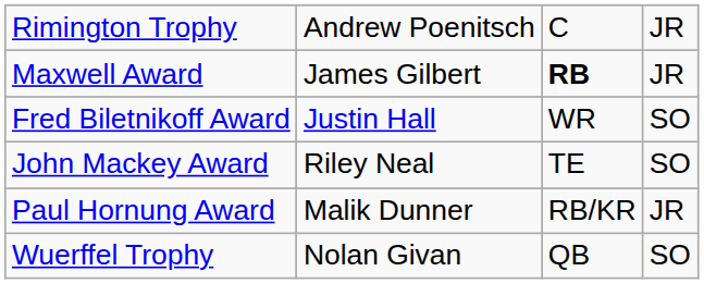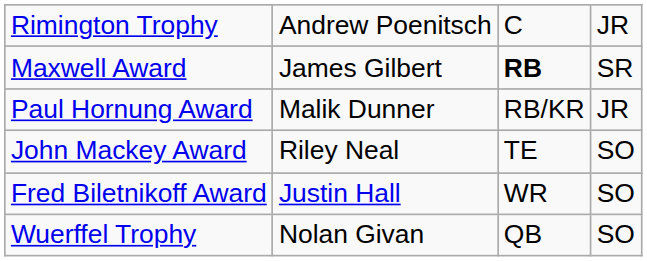 <table class="wikitable">
 <tr>
 <td><a href='#'>Rimington Trophy</a></td>
 <td>Andrew Poenitsch</td>
 <td>C</td>
 <td>JR</td>
 </tr>
 <tr>
 <td><a href='#'>Maxwell Award</a></td>
 <td>James Gilbert</td>
 <td><strong>RB</strong></td>
+<td>SR</td>
+</tr>
+<tr>
+<td><a href='#'>Paul Hornung Award</a></td>
+<td>Malik Dunner</td>
+<td>RB/KR</td>
 <td>JR</td>
+</tr>
+<tr>
+<td><a href='#'>John Mackey Award</a></td>
+<td>Riley Neal</td>
+<td>TE</td>
+<td>SO</td>
 </tr>
 <tr>
 <td><a href='#'>Fred Biletnikoff Award</a></td>
 <td><a href='#'>Justin Hall</a></td>
 <td>WR</td>
 <td>SO</td>
 </tr>
 <tr>
-<td><a href='#'>John Mackey Award</a></td>
-<td>Riley Neal</td>
-<td>TE</td>
-<td>SO</td>
-</tr>
-<tr>
-<td><a href='#'>Paul Hornung Award</a></td>
-<td>Malik Dunner</td>
-<td>RB/KR</td>
-<td>JR</td>
-</tr>
-<tr>
 <td><a href='#'>Wuerffel Trophy</a></td>
 <td>Nolan Givan</td>
 <td>QB</td>
 <td>SO</td>
 </tr>
 </table>
